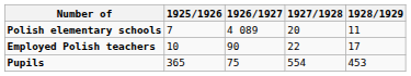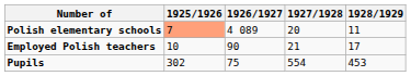 <table class="wikitable floatright">
 <tr>
 <th>Number of</th>
 <th>1925/1926</th>
 <th>1926/1927</th>
 <th>1927/1928</th>
 <th>1928/1929</th>
 </tr>
 <tr>
 <td><strong>Polish elementary schools</strong></td>
-<td>7</td>
+<td style="background: lightsalmon;">7</td>
 <td>4 089</td>
 <td>20</td>
 <td>11</td>
 </tr>
 <tr>
 <td><strong>Employed Polish teachers</strong></td>
 <td>10</td>
 <td>90</td>
-<td>22</td>
+<td>21</td>
 <td>17</td>
 </tr>
 <tr>
 <td><strong>Pupils</strong></td>
-<td>365</td>
+<td>302</td>
 <td>75</td>
 <td>554</td>
 <td>453</td>
 </tr>
 </table>
